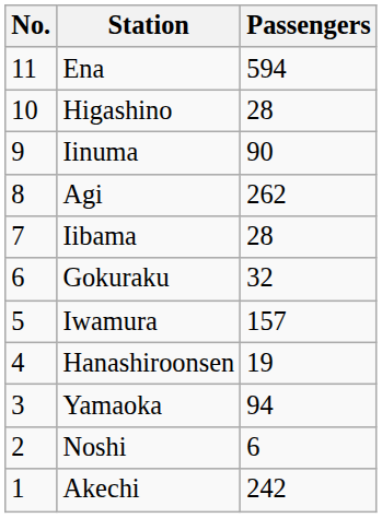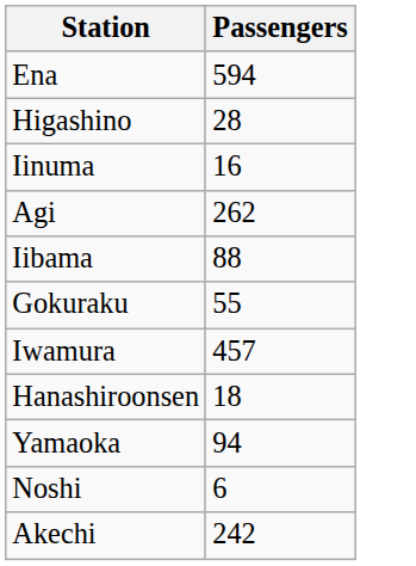 <table class="wikitable">
 <tr>
-<th>No.</th>
 <th>Station</th>
 <th>Passengers</th>
 </tr>
 <tr>
-<td>11</td>
 <td>Ena</td>
 <td>594</td>
 </tr>
 <tr>
-<td>10</td>
 <td>Higashino</td>
 <td>28</td>
 </tr>
 <tr>
-<td>9</td>
 <td>Iinuma</td>
-<td>90</td>
+<td>16</td>
 </tr>
 <tr>
-<td>8</td>
 <td>Agi</td>
 <td>262</td>
 </tr>
 <tr>
-<td>7</td>
 <td>Iibama</td>
-<td>28</td>
+<td>88</td>
 </tr>
 <tr>
-<td>6</td>
 <td>Gokuraku</td>
-<td>32</td>
+<td>55</td>
 </tr>
 <tr>
-<td>5</td>
 <td>Iwamura</td>
-<td>157</td>
+<td>457</td>
 </tr>
 <tr>
-<td>4</td>
 <td>Hanashiroonsen</td>
-<td>19</td>
+<td>18</td>
 </tr>
 <tr>
-<td>3</td>
 <td>Yamaoka</td>
 <td>94</td>
 </tr>
 <tr>
-<td>2</td>
 <td>Noshi</td>
 <td>6</td>
 </tr>
 <tr>
-<td>1</td>
 <td>Akechi</td>
 <td>242</td>
 </tr>
 </table>
